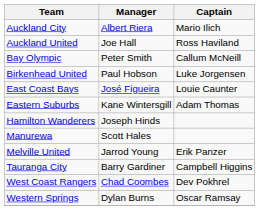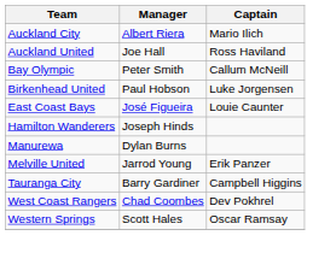 <table class="wikitable sortable" style="text-align: left;">
 <tr>
 <th>Team</th>
 <th>Manager</th>
 <th>Captain</th>
 </tr>
 <tr>
 <td><a href='#'>Auckland City</a></td>
 <td> <a href='#'>Albert Riera</a></td>
 <td> Mario Ilich</td>
 </tr>
 <tr>
 <td><a href='#'>Auckland United</a></td>
 <td> Joe Hall</td>
 <td> Ross Haviland</td>
 </tr>
 <tr>
 <td><a href='#'>Bay Olympic</a></td>
 <td> Peter Smith</td>
 <td> Callum McNeill</td>
 </tr>
 <tr>
 <td><a href='#'>Birkenhead United</a></td>
 <td> Paul Hobson</td>
 <td> Luke Jorgensen</td>
 </tr>
 <tr>
 <td><a href='#'>East Coast Bays</a></td>
 <td> <a href='#'>José Figueira</a></td>
 <td> Louie Caunter</td>
 </tr>
 <tr>
-<td><a href='#'>Eastern Suburbs</a></td>
-<td> Kane Wintersgill</td>
-<td> Adam Thomas</td>
-</tr>
-<tr>
 <td><a href='#'>Hamilton Wanderers</a></td>
 <td> Joseph Hinds</td>
 <td></td>
 </tr>
 <tr>
 <td><a href='#'>Manurewa</a></td>
-<td> Scott Hales</td>
+<td> Dylan Burns</td>
 <td></td>
 </tr>
 <tr>
 <td><a href='#'>Melville United</a></td>
 <td> Jarrod Young</td>
 <td> Erik Panzer</td>
 </tr>
 <tr>
 <td><a href='#'>Tauranga City</a></td>
 <td> Barry Gardiner</td>
 <td> Campbell Higgins</td>
 </tr>
 <tr>
 <td><a href='#'>West Coast Rangers</a></td>
 <td> <a href='#'>Chad Coombes</a></td>
 <td> Dev Pokhrel</td>
 </tr>
 <tr>
 <td><a href='#'>Western Springs</a></td>
-<td> Dylan Burns</td>
+<td> Scott Hales</td>
 <td> Oscar Ramsay</td>
 </tr>
 <tr>
 </tr>
 </table>
